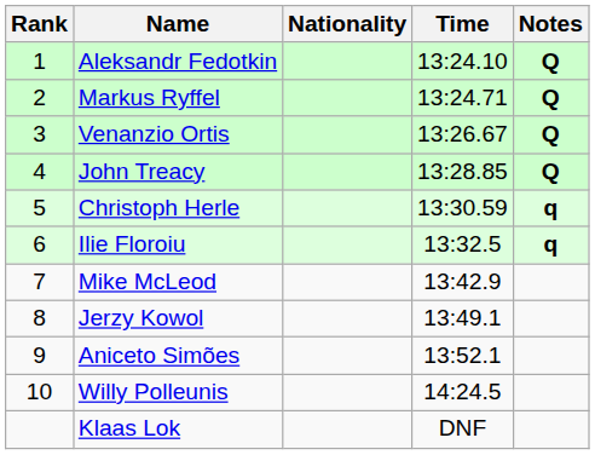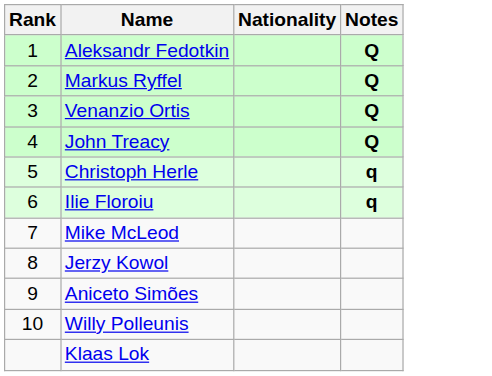 <table class="wikitable sortable" style="text-align:center">
 <tr>
 <th>Rank</th>
 <th>Name</th>
 <th>Nationality</th>
-<th>Time</th>
 <th>Notes</th>
 </tr>
 <tr bgcolor=ccffcc>
 <td>1</td>
 <td align=left><a href='#'>Aleksandr Fedotkin</a></td>
 <td align=left></td>
-<td>13:24.10</td>
 <td><strong>Q</strong></td>
 </tr>
 <tr bgcolor=ccffcc>
 <td>2</td>
 <td align=left><a href='#'>Markus Ryffel</a></td>
 <td align=left></td>
-<td>13:24.71</td>
 <td><strong>Q</strong></td>
 </tr>
 <tr bgcolor=ccffcc>
 <td>3</td>
 <td align=left><a href='#'>Venanzio Ortis</a></td>
 <td align=left></td>
-<td>13:26.67</td>
 <td><strong>Q</strong></td>
 </tr>
 <tr bgcolor=ccffcc>
 <td>4</td>
 <td align=left><a href='#'>John Treacy</a></td>
 <td align=left></td>
-<td>13:28.85</td>
 <td><strong>Q</strong></td>
 </tr>
 <tr bgcolor=ddffdd>
 <td>5</td>
 <td align=left><a href='#'>Christoph Herle</a></td>
 <td align=left></td>
-<td>13:30.59</td>
 <td><strong>q</strong></td>
 </tr>
 <tr bgcolor=ddffdd>
 <td>6</td>
 <td align=left><a href='#'>Ilie Floroiu</a></td>
 <td align=left></td>
-<td>13:32.5</td>
 <td><strong>q</strong></td>
 </tr>
 <tr>
 <td>7</td>
 <td align=left><a href='#'>Mike McLeod</a></td>
 <td align=left></td>
-<td>13:42.9</td>
 <td></td>
 </tr>
 <tr>
 <td>8</td>
 <td align=left><a href='#'>Jerzy Kowol</a></td>
 <td align=left></td>
-<td>13:49.1</td>
 <td></td>
 </tr>
 <tr>
 <td>9</td>
 <td align=left><a href='#'>Aniceto Simões</a></td>
 <td align=left></td>
-<td>13:52.1</td>
 <td></td>
 </tr>
 <tr>
 <td>10</td>
 <td align=left><a href='#'>Willy Polleunis</a></td>
 <td align=left></td>
-<td>14:24.5</td>
 <td></td>
 </tr>
 <tr>
 <td></td>
 <td align=left><a href='#'>Klaas Lok</a></td>
 <td align=left></td>
-<td>DNF</td>
 <td></td>
 </tr>
 </table>
